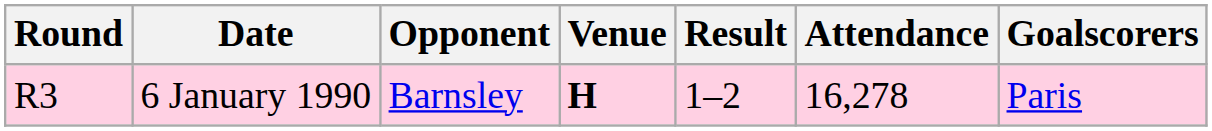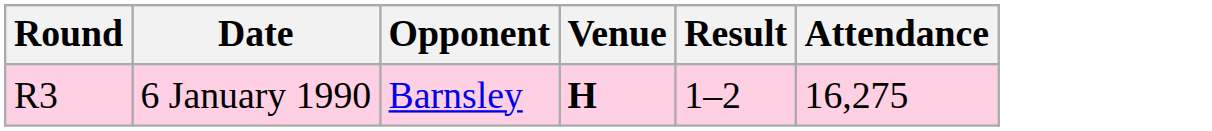 <table class="wikitable">
 <tr>
 <th>Round</th>
 <th>Date</th>
 <th>Opponent</th>
 <th>Venue</th>
 <th>Result</th>
 <th>Attendance</th>
-<th>Goalscorers</th>
 </tr>
 <tr style="background:#ffd0e3;">
 <td>R3</td>
 <td>6 January 1990</td>
 <td><a href='#'>Barnsley</a></td>
 <td><strong>H</strong></td>
 <td>1–2</td>
-<td>16,278</td>
-<td><a href='#'>Paris</a></td>
+<td>16,275</td>
 </tr>
 </table>
